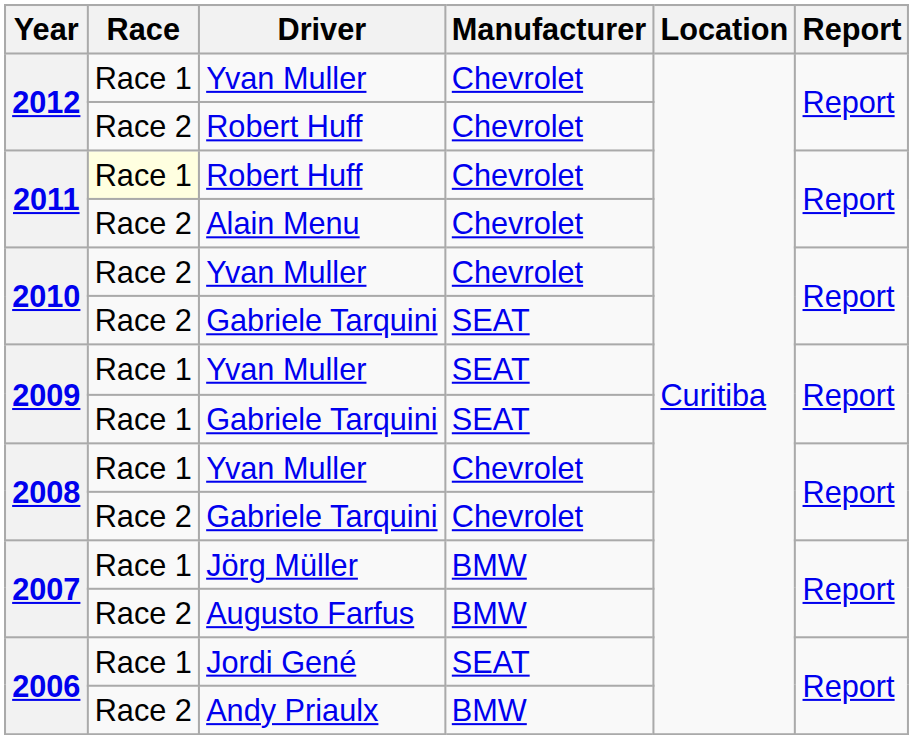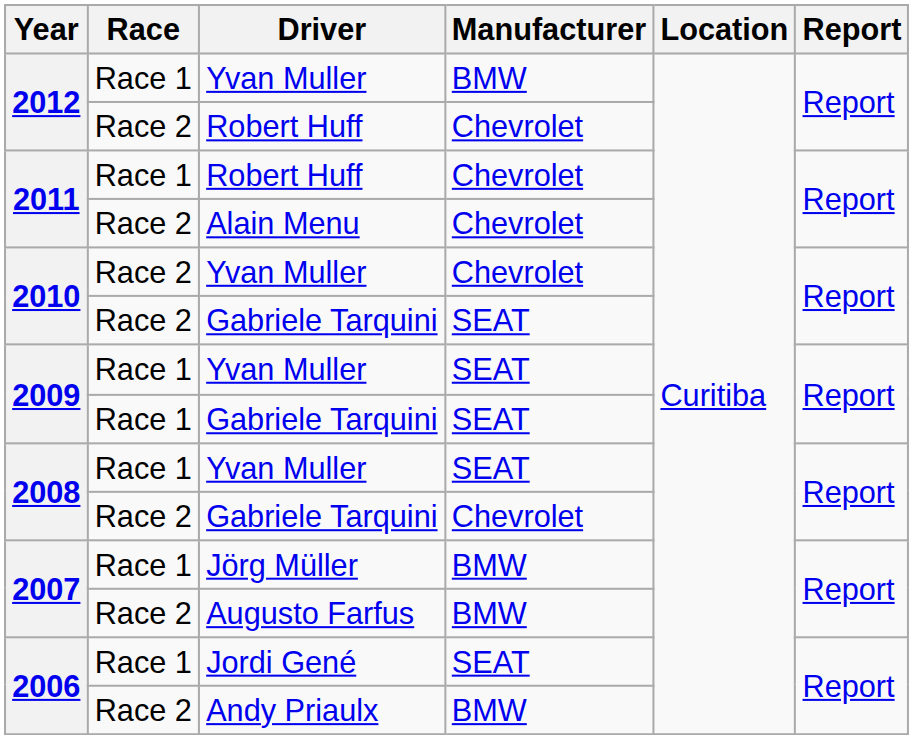 <table class="wikitable" style="font-size: 95%;">
 <tr>
 <th>Year</th>
 <th>Race</th>
 <th>Driver</th>
 <th>Manufacturer</th>
 <th>Location</th>
 <th>Report</th>
 </tr>
 <tr>
 <th rowspan=2><a href='#'>2012</a></th>
 <td>Race 1</td>
 <td>  <a href='#'>Yvan Muller</a></td>
-<td> <a href='#'>Chevrolet</a></td>
+<td> <a href='#'>BMW</a></td>
 <td rowspan=14><a href='#'>Curitiba</a></td>
 <td rowspan=2><a href='#'>Report</a></td>
 </tr>
 <tr>
 <td>Race 2</td>
 <td> <a href='#'>Robert Huff</a></td>
 <td> <a href='#'>Chevrolet</a></td>
 </tr>
 <tr>
 <th rowspan=2><a href='#'>2011</a></th>
-<td style="background: lightyellow;">Race 1</td>
+<td>Race 1</td>
 <td>  <a href='#'>Robert Huff</a></td>
 <td> <a href='#'>Chevrolet</a></td>
 <td rowspan=2><a href='#'>Report</a></td>
 </tr>
 <tr>
 <td>Race 2</td>
 <td> <a href='#'>Alain Menu</a></td>
 <td> <a href='#'>Chevrolet</a></td>
 </tr>
 <tr>
 <th rowspan=2><a href='#'>2010</a></th>
 <td>Race 2</td>
 <td> <a href='#'>Yvan Muller</a></td>
 <td> <a href='#'>Chevrolet</a></td>
 <td rowspan=2><a href='#'>Report</a></td>
 </tr>
 <tr>
 <td>Race 2</td>
 <td> <a href='#'>Gabriele Tarquini</a></td>
 <td> <a href='#'>SEAT</a></td>
 </tr>
 <tr>
 <th rowspan=2><a href='#'>2009</a></th>
 <td>Race 1</td>
 <td> <a href='#'>Yvan Muller</a></td>
 <td> <a href='#'>SEAT</a></td>
 <td rowspan=2><a href='#'>Report</a></td>
 </tr>
 <tr>
 <td>Race 1</td>
 <td> <a href='#'>Gabriele Tarquini</a></td>
 <td> <a href='#'>SEAT</a></td>
 </tr>
 <tr>
 <th rowspan=2><a href='#'>2008</a></th>
 <td>Race 1</td>
 <td> <a href='#'>Yvan Muller</a></td>
-<td> <a href='#'>Chevrolet</a></td>
+<td> <a href='#'>SEAT</a></td>
 <td rowspan=2><a href='#'>Report</a></td>
 </tr>
 <tr>
 <td>Race 2</td>
 <td> <a href='#'>Gabriele Tarquini</a></td>
 <td> <a href='#'>Chevrolet</a></td>
 </tr>
 <tr>
 <th rowspan=2><a href='#'>2007</a></th>
 <td>Race 1</td>
 <td> <a href='#'>Jörg Müller</a></td>
 <td> <a href='#'>BMW</a></td>
 <td rowspan=2><a href='#'>Report</a></td>
 </tr>
 <tr>
 <td>Race 2</td>
 <td> <a href='#'>Augusto Farfus</a></td>
 <td> <a href='#'>BMW</a></td>
 </tr>
 <tr>
 <th rowspan=2><a href='#'>2006</a></th>
 <td>Race 1</td>
 <td> <a href='#'>Jordi Gené</a></td>
 <td> <a href='#'>SEAT</a></td>
 <td rowspan=2><a href='#'>Report</a></td>
 </tr>
 <tr>
 <td>Race 2</td>
 <td> <a href='#'>Andy Priaulx</a></td>
 <td> <a href='#'>BMW</a></td>
 </tr>
 </table>
